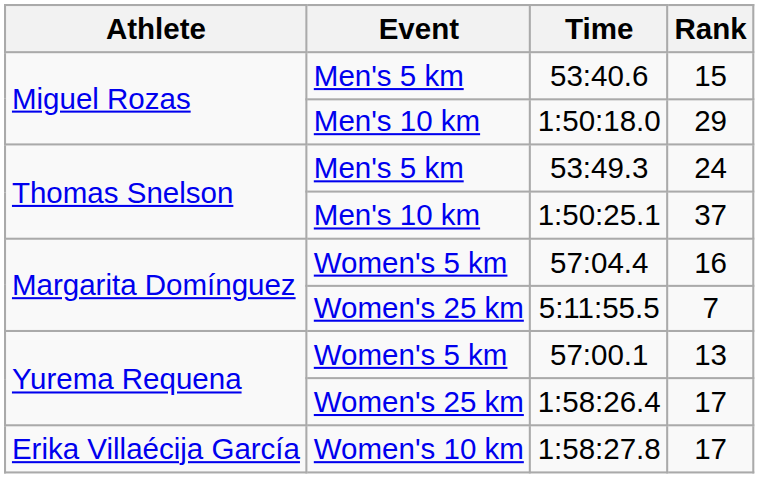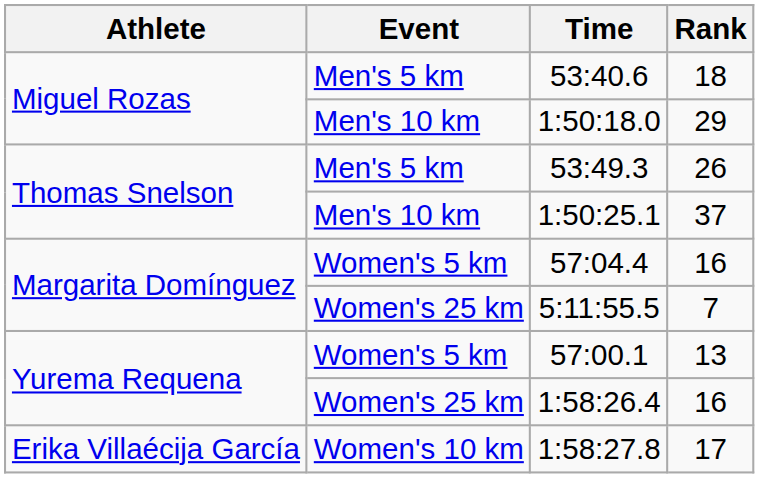 <table class="wikitable" style="font-size:90%;">
 <tr>
 <th>Athlete</th>
 <th>Event</th>
 <th>Time</th>
 <th>Rank</th>
 </tr>
 <tr align=center>
 <td align=left rowspan=2><a href='#'>Miguel Rozas</a></td>
 <td align=left><a href='#'>Men's 5 km</a></td>
 <td>53:40.6</td>
-<td>15</td>
+<td>18</td>
 </tr>
 <tr align=center>
 <td align=left><a href='#'>Men's 10 km</a></td>
 <td>1:50:18.0</td>
 <td>29</td>
 </tr>
 <tr align=center>
 <td align=left rowspan=2><a href='#'>Thomas Snelson</a></td>
 <td align=left><a href='#'>Men's 5 km</a></td>
 <td>53:49.3</td>
-<td>24</td>
+<td>26</td>
 </tr>
 <tr align=center>
 <td align=left><a href='#'>Men's 10 km</a></td>
 <td>1:50:25.1</td>
 <td>37</td>
 </tr>
 <tr align=center>
 <td align=left rowspan=2><a href='#'>Margarita Domínguez</a></td>
 <td align=left><a href='#'>Women's 5 km</a></td>
 <td>57:04.4</td>
 <td>16</td>
 </tr>
 <tr align=center>
 <td align=left><a href='#'>Women's 25 km</a></td>
 <td>5:11:55.5</td>
 <td>7</td>
 </tr>
 <tr align=center>
 <td align=left rowspan=2><a href='#'>Yurema Requena</a></td>
 <td align=left><a href='#'>Women's 5 km</a></td>
 <td>57:00.1</td>
 <td>13</td>
 </tr>
 <tr align=center>
 <td align=left><a href='#'>Women's 25 km</a></td>
 <td>1:58:26.4</td>
-<td>17</td>
+<td>16</td>
 </tr>
 <tr align=center>
 <td align=left><a href='#'>Erika Villaécija García</a></td>
 <td align=left><a href='#'>Women's 10 km</a></td>
 <td>1:58:27.8</td>
 <td>17</td>
 </tr>
 </table>
